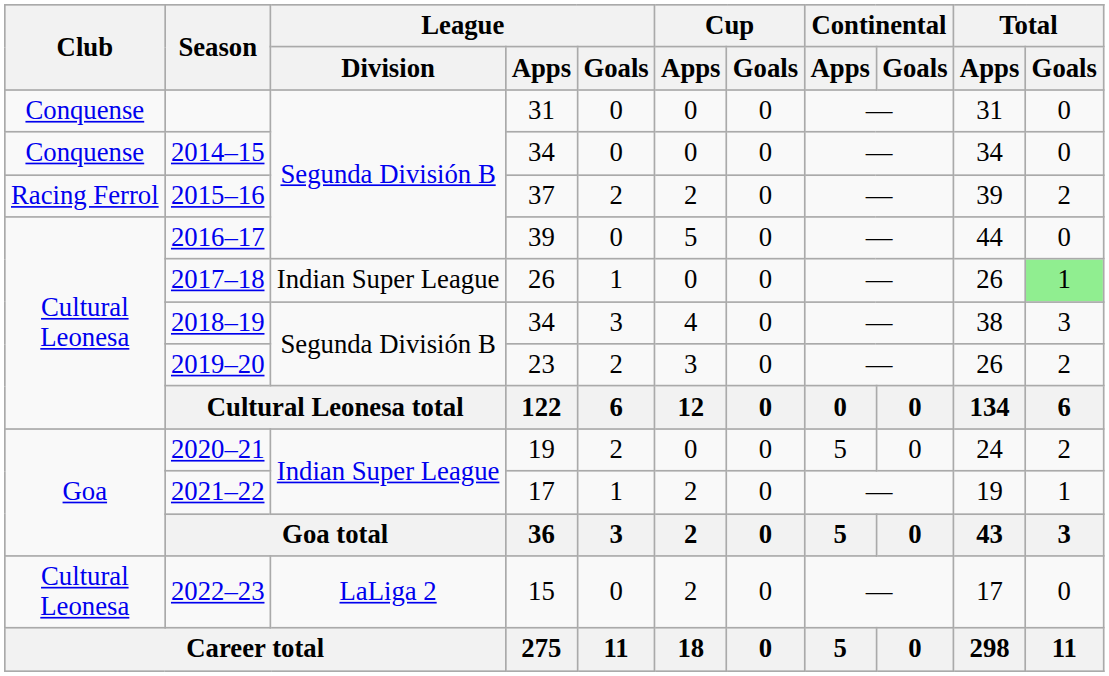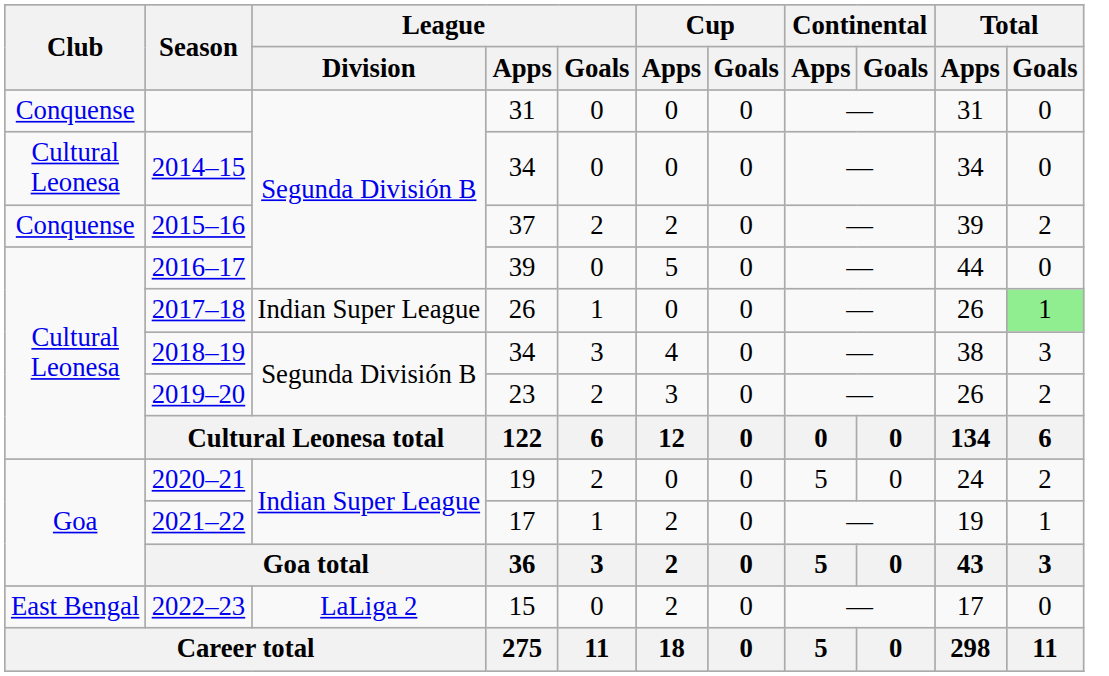 <table class="wikitable" style="text-align: center;">
 <tr>
 <th rowspan="2">Club</th>
 <th rowspan="2">Season</th>
 <th colspan="3">League</th>
 <th colspan="2">Cup</th>
 <th colspan="2">Continental</th>
 <th colspan="2">Total</th>
 </tr>
 <tr>
 <th>Division</th>
 <th>Apps</th>
 <th>Goals</th>
 <th>Apps</th>
 <th>Goals</th>
 <th>Apps</th>
 <th>Goals</th>
 <th>Apps</th>
 <th>Goals</th>
 </tr>
 <tr>
 <td rowspan="1"><a href='#'>Conquense</a></td>
 <td></td>
 <td rowspan="4"><a href='#'>Segunda División B</a></td>
 <td>31</td>
 <td>0</td>
 <td>0</td>
 <td>0</td>
 <td colspan="2">—</td>
 <td>31</td>
 <td>0</td>
 </tr>
 <tr>
-<td rowspan="1"><a href='#'>Conquense</a></td>
+<td rowspan="1"><a href='#'>Cultural <br>Leonesa</a></td>
 <td><a href='#'>2014–15</a></td>
 <td>34</td>
 <td>0</td>
 <td>0</td>
 <td>0</td>
 <td colspan="2">—</td>
 <td>34</td>
 <td>0</td>
 </tr>
 <tr>
-<td rowspan="1"><a href='#'>Racing Ferrol</a></td>
+<td rowspan="1"><a href='#'>Conquense</a></td>
 <td><a href='#'>2015–16</a></td>
 <td>37</td>
 <td>2</td>
 <td>2</td>
 <td>0</td>
 <td colspan="2">—</td>
 <td>39</td>
 <td>2</td>
 </tr>
 <tr>
 <td rowspan="5"><a href='#'>Cultural <br>Leonesa</a></td>
 <td><a href='#'>2016–17</a></td>
 <td>39</td>
 <td>0</td>
 <td>5</td>
 <td>0</td>
 <td colspan="2">—</td>
 <td>44</td>
 <td>0</td>
 </tr>
 <tr>
 <td><a href='#'>2017–18</a></td>
 <td rowspan="1">Indian Super League</td>
 <td>26</td>
 <td>1</td>
 <td>0</td>
 <td>0</td>
 <td colspan="2">—</td>
 <td>26</td>
 <td style="background: lightgreen;">1</td>
 </tr>
 <tr>
 <td><a href='#'>2018–19</a></td>
 <td rowspan="2">Segunda División B</td>
 <td>34</td>
 <td>3</td>
 <td>4</td>
 <td>0</td>
 <td colspan="2">—</td>
 <td>38</td>
 <td>3</td>
 </tr>
 <tr>
 <td><a href='#'>2019–20</a></td>
 <td>23</td>
 <td>2</td>
 <td>3</td>
 <td>0</td>
 <td colspan="2">—</td>
 <td>26</td>
 <td>2</td>
 </tr>
 <tr>
 <th colspan="2">Cultural Leonesa total</th>
 <th>122</th>
 <th>6</th>
 <th>12</th>
 <th>0</th>
 <th>0</th>
 <th>0</th>
 <th>134</th>
 <th>6</th>
 </tr>
 <tr>
 <td rowspan="3"><a href='#'>Goa</a></td>
 <td><a href='#'>2020–21</a></td>
 <td rowspan="2"><a href='#'>Indian Super League</a></td>
 <td>19</td>
 <td>2</td>
 <td>0</td>
 <td>0</td>
 <td>5</td>
 <td>0</td>
 <td>24</td>
 <td>2</td>
 </tr>
 <tr>
 <td><a href='#'>2021–22</a></td>
 <td>17</td>
 <td>1</td>
 <td>2</td>
 <td>0</td>
 <td colspan="2">—</td>
 <td>19</td>
 <td>1</td>
 </tr>
 <tr>
 <th colspan="2">Goa total</th>
 <th>36</th>
 <th>3</th>
 <th>2</th>
 <th>0</th>
 <th>5</th>
 <th>0</th>
 <th>43</th>
 <th>3</th>
 </tr>
 <tr>
-<td rowspan="1"><a href='#'>Cultural <br>Leonesa</a></td>
+<td rowspan="1"><a href='#'>East Bengal</a></td>
 <td><a href='#'>2022–23</a></td>
 <td rowspan="1"><a href='#'>LaLiga 2</a></td>
 <td>15</td>
 <td>0</td>
 <td>2</td>
 <td>0</td>
 <td colspan="2">—</td>
 <td>17</td>
 <td>0</td>
 </tr>
 <tr>
 <th colspan="3">Career total</th>
 <th>275</th>
 <th>11</th>
 <th>18</th>
 <th>0</th>
 <th>5</th>
 <th>0</th>
 <th>298</th>
 <th>11</th>
 </tr>
 </table>
